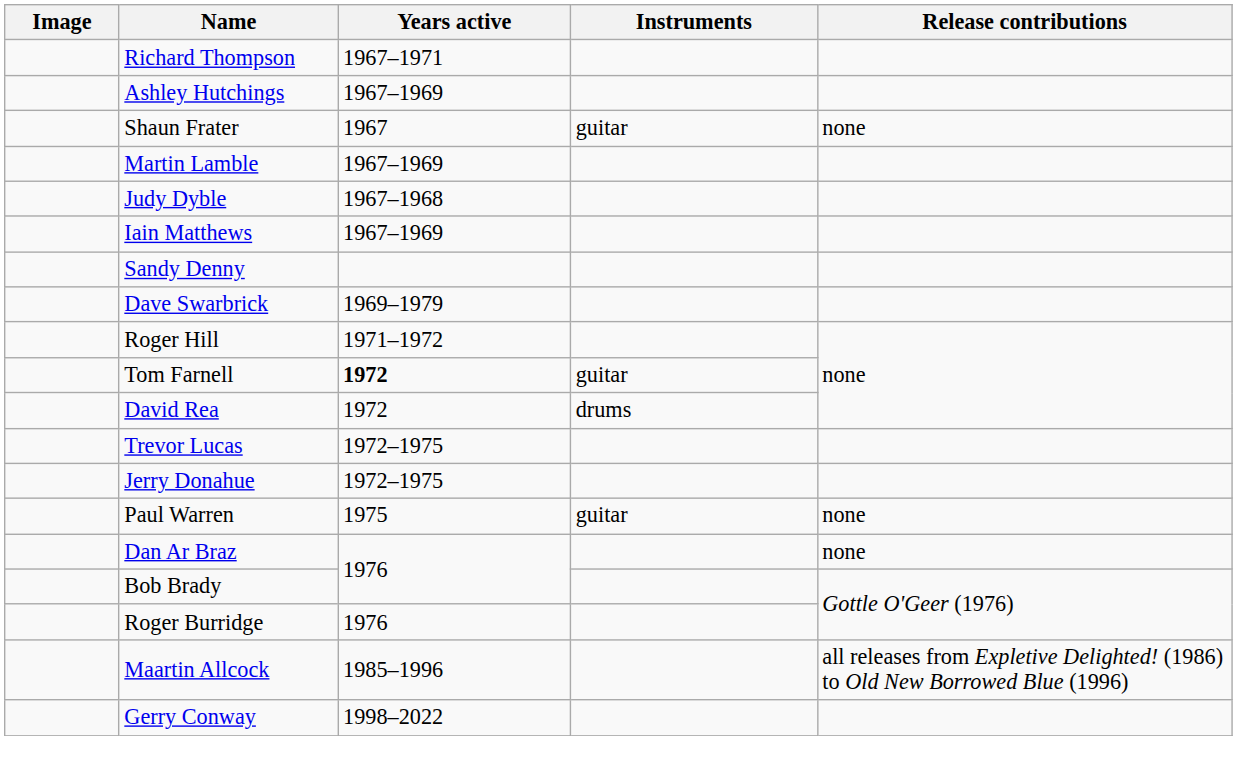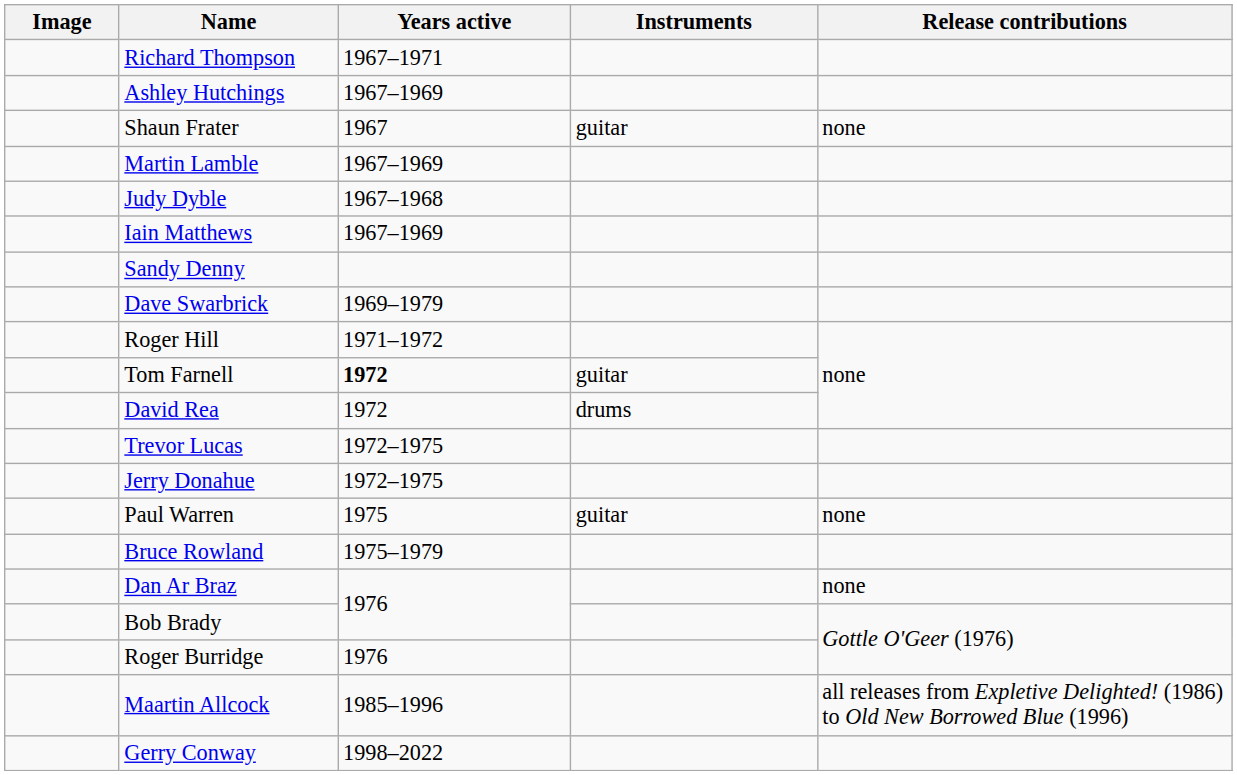 <table class="wikitable" border="1" width="100%">
 <tr>
 <th width="75">Image</th>
 <th width="150">Name</th>
 <th width="160">Years active</th>
 <th width="170">Instruments</th>
 <th>Release contributions</th>
 </tr>
 <tr>
 <td></td>
 <td><a href='#'>Richard Thompson</a></td>
 <td>1967–1971</td>
 <td></td>
 <td></td>
 </tr>
 <tr>
 <td></td>
 <td><a href='#'>Ashley Hutchings</a></td>
 <td>1967–1969</td>
 <td></td>
 <td></td>
 </tr>
 <tr>
 <td></td>
 <td>Shaun Frater</td>
 <td>1967</td>
 <td>guitar</td>
 <td>none</td>
 </tr>
 <tr>
 <td></td>
 <td><a href='#'>Martin Lamble</a></td>
 <td>1967–1969 </td>
 <td></td>
 <td></td>
 </tr>
 <tr>
 <td></td>
 <td><a href='#'>Judy Dyble</a></td>
 <td>1967–1968 </td>
 <td></td>
 <td></td>
 </tr>
 <tr>
 <td></td>
 <td><a href='#'>Iain Matthews</a></td>
 <td>1967–1969</td>
 <td></td>
 <td></td>
 </tr>
 <tr>
 <td></td>
 <td><a href='#'>Sandy Denny</a></td>
 <td></td>
 <td></td>
 <td></td>
 </tr>
 <tr>
 <td></td>
 <td><a href='#'>Dave Swarbrick</a></td>
 <td>1969–1979 </td>
 <td></td>
 <td></td>
 </tr>
 <tr>
 <td></td>
 <td>Roger Hill</td>
 <td>1971–1972 </td>
 <td></td>
 <td rowspan="3">none</td>
 </tr>
 <tr>
 <td></td>
 <td>Tom Farnell</td>
 <td><strong>1972</strong></td>
 <td>guitar</td>
 </tr>
 <tr>
 <td></td>
 <td><a href='#'>David Rea</a></td>
 <td>1972 </td>
 <td>drums</td>
 </tr>
 <tr>
 <td></td>
 <td><a href='#'>Trevor Lucas</a></td>
 <td>1972–1975 </td>
 <td></td>
 <td></td>
 </tr>
 <tr>
 <td></td>
 <td><a href='#'>Jerry Donahue</a></td>
 <td>1972–1975</td>
 <td></td>
 <td></td>
 </tr>
 <tr>
 <td></td>
 <td>Paul Warren</td>
 <td>1975</td>
 <td>guitar</td>
 <td>none</td>
 </tr>
 <tr>
 <td></td>
+<td><a href='#'>Bruce Rowland</a></td>
+<td>1975–1979 </td>
+<td></td>
+<td></td>
+</tr>
+<tr>
+<td></td>
 <td><a href='#'>Dan Ar Braz</a></td>
 <td rowspan="2">1976</td>
 <td></td>
 <td>none</td>
 </tr>
 <tr>
 <td></td>
 <td>Bob Brady</td>
 <td></td>
 <td rowspan="2"><em>Gottle O'Geer</em> (1976)</td>
 </tr>
 <tr>
 <td></td>
 <td>Roger Burridge</td>
 <td>1976 </td>
 <td></td>
 </tr>
 <tr>
 <td></td>
 <td><a href='#'>Maartin Allcock</a></td>
 <td>1985–1996 </td>
 <td></td>
 <td>all releases from <em>Expletive Delighted!</em> (1986) to <em>Old New Borrowed Blue</em> (1996)</td>
 </tr>
 <tr>
 <td></td>
 <td><a href='#'>Gerry Conway</a></td>
 <td>1998–2022 </td>
 <td></td>
 <td></td>
 </tr>
 </table>
